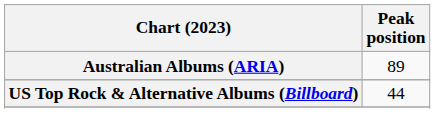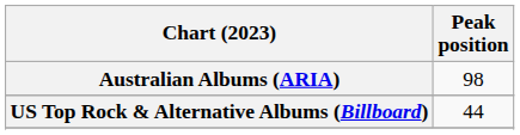 <table class="wikitable sortable plainrowheaders" style="text-align:center">
 <tr>
 <th scope="col">Chart (2023)</th>
 <th scope="col">Peak<br>position</th>
 </tr>
 <tr>
 <th scope="row">Australian Albums (<a href='#'>ARIA</a>)</th>
-<td>89</td>
+<td>98</td>
 </tr>
 <tr>
 </tr>
 <tr>
 </tr>
 <tr>
 </tr>
 <tr>
 </tr>
 <tr>
 </tr>
 <tr>
 </tr>
 <tr>
 </tr>
 <tr>
 <th scope="row">US Top Rock & Alternative Albums (<em><a href='#'>Billboard</a></em>)</th>
 <td>44</td>
 </tr>
 <tr>
 </tr>
 <tr>
 </tr>
 </table>
